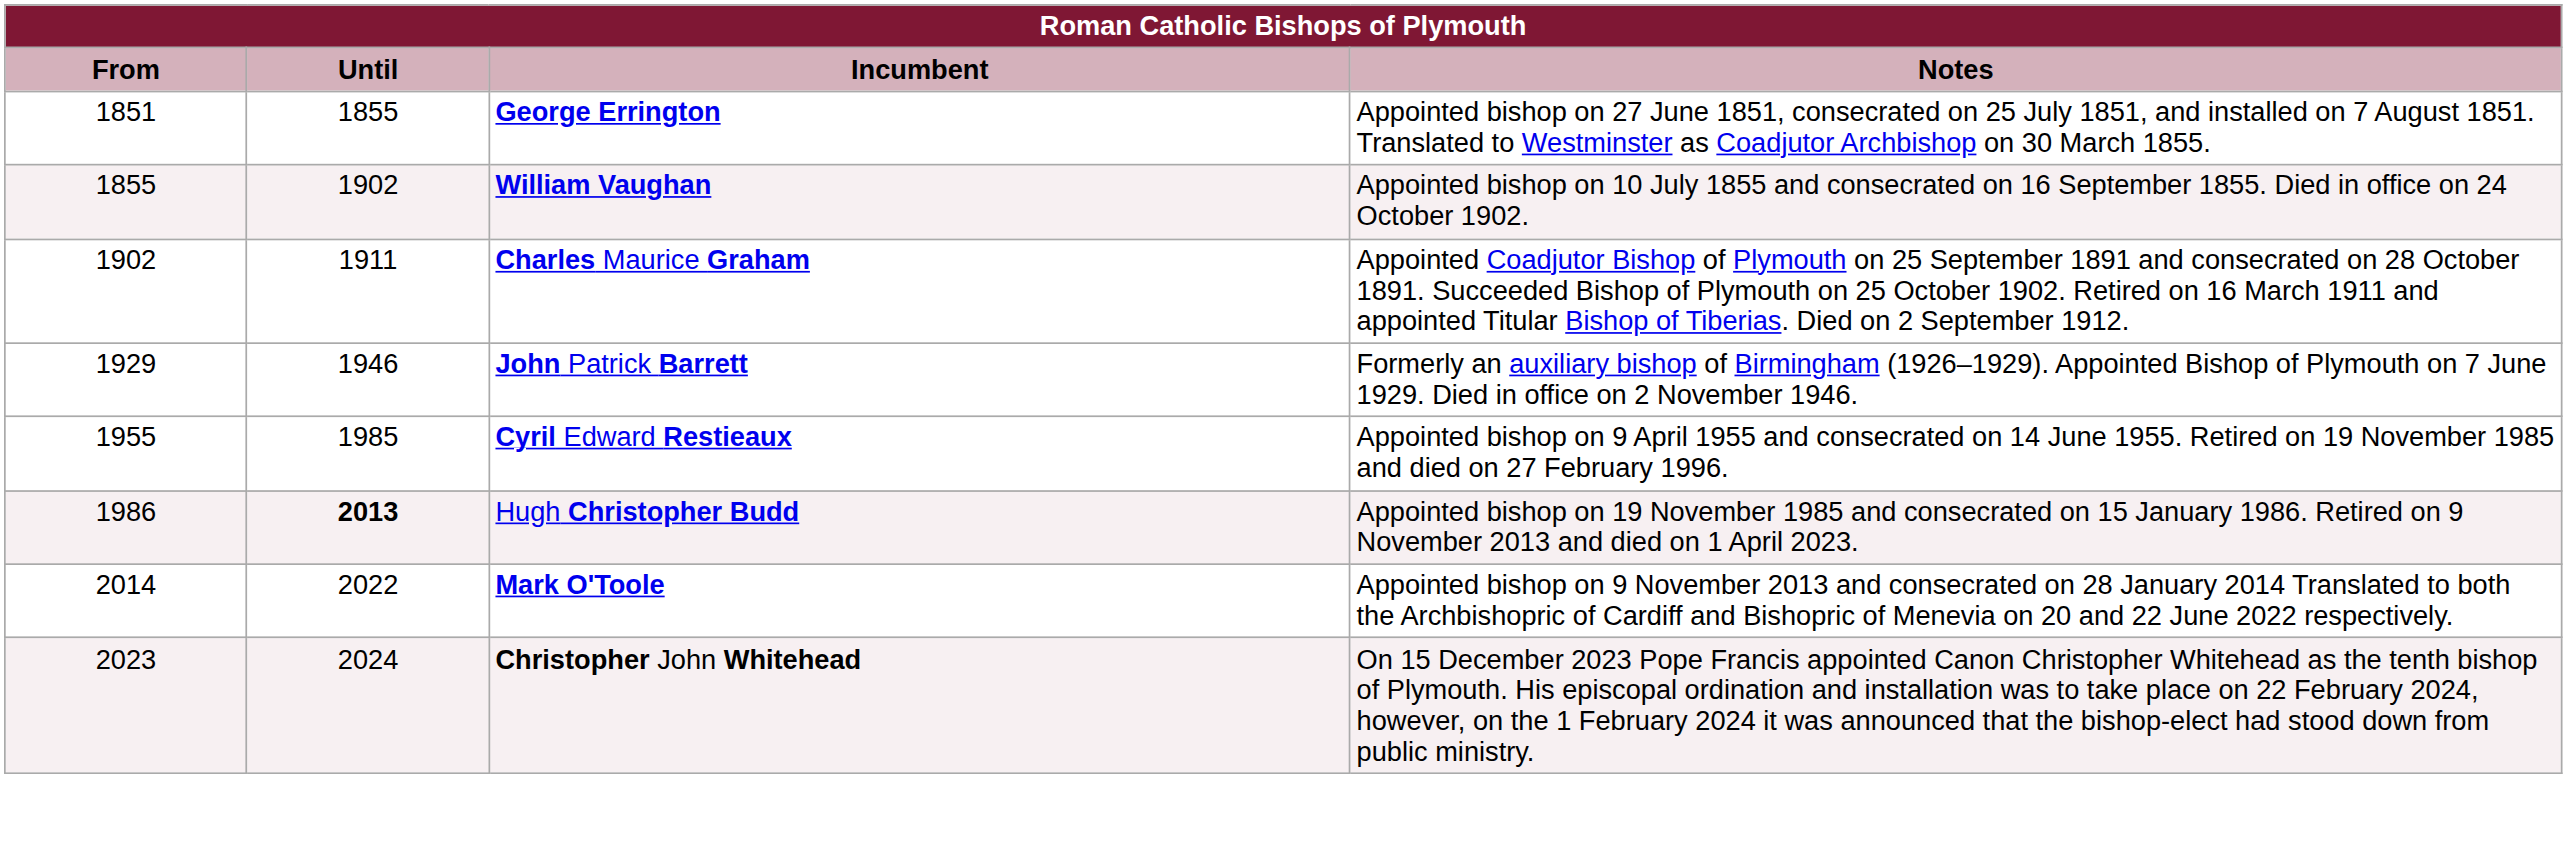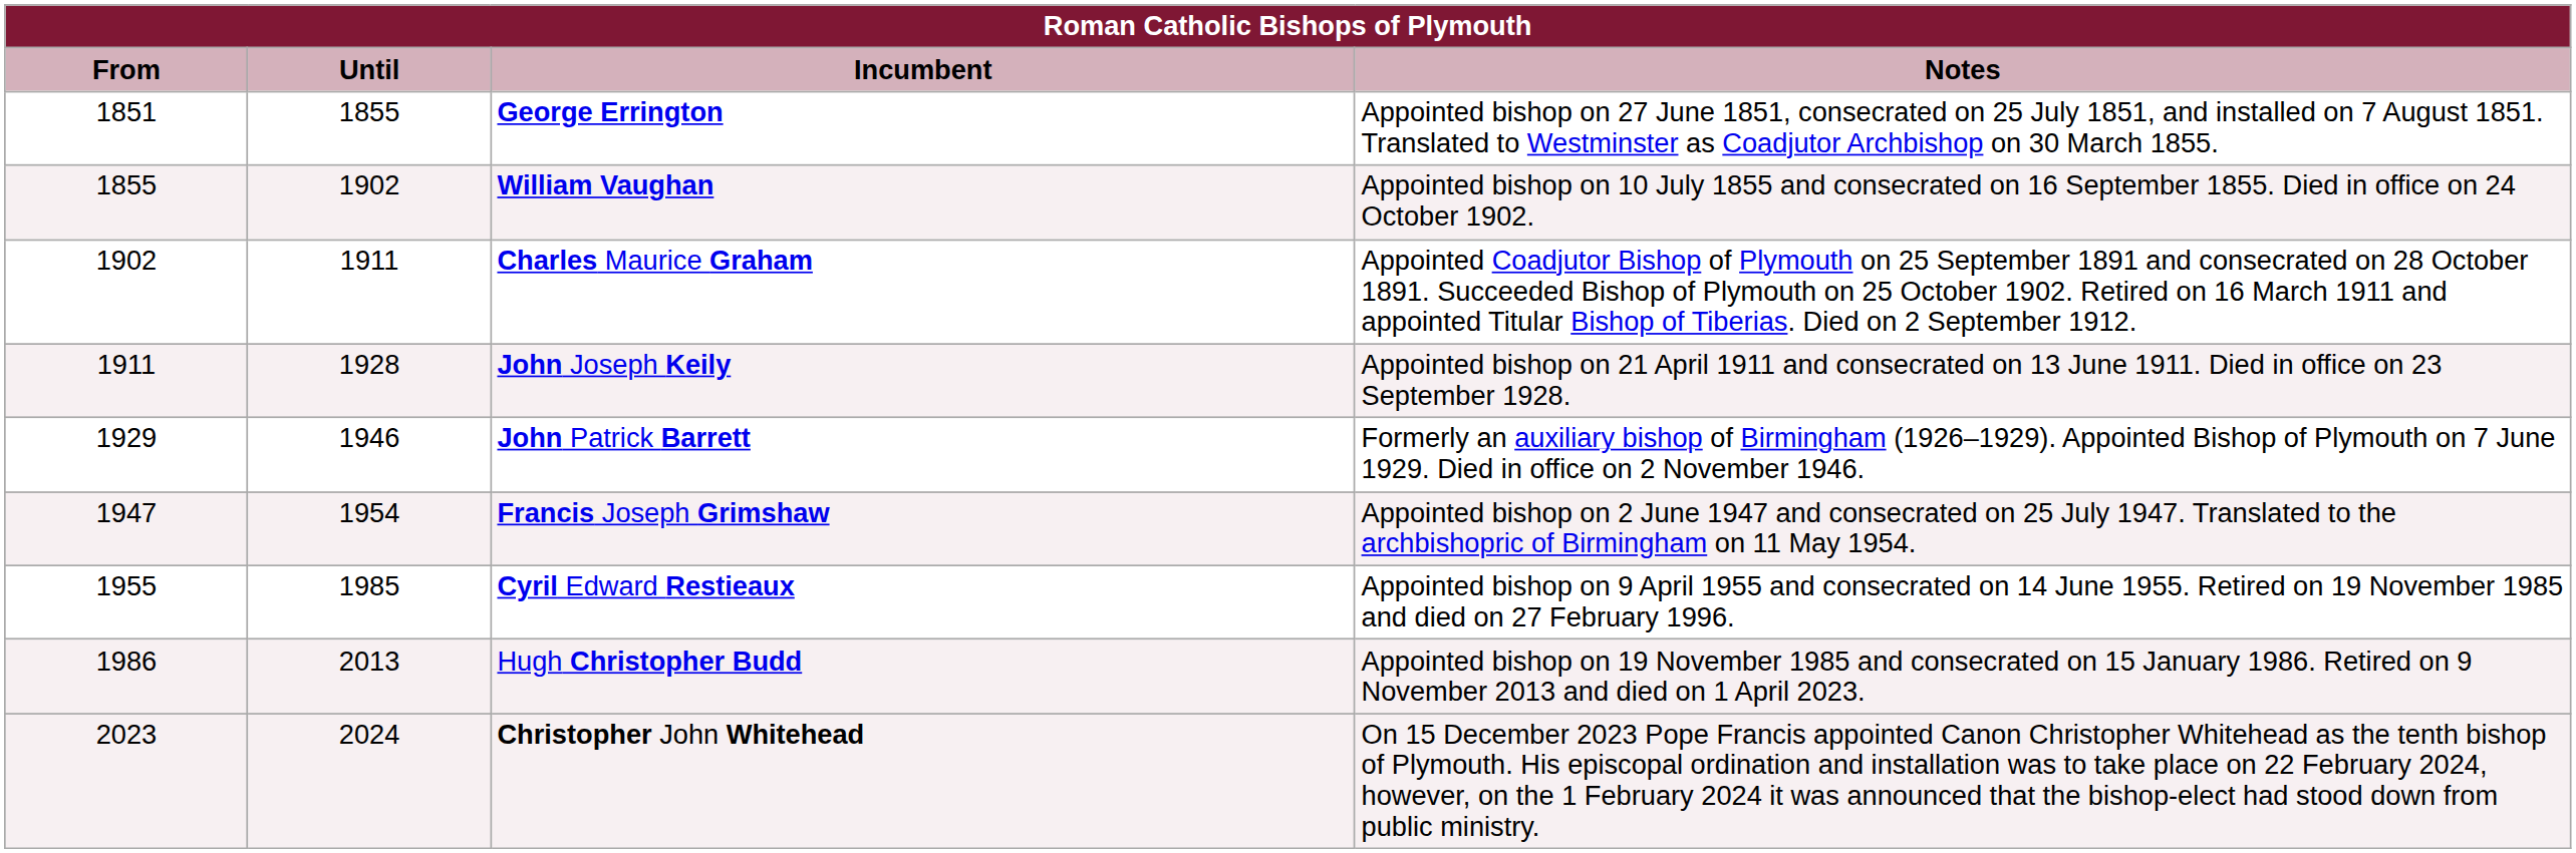 <table class="wikitable" style="width:95%"; border="1">
 <tr>
 <th colspan="4" style="background-color: #7F1734; color: white;">Roman Catholic Bishops of Plymouth</th>
 </tr>
 <tr valign=center>
 <th style="background-color:#D4B1BB" width="9%">From</th>
 <th style="background-color:#D4B1BB" width="9%">Until</th>
 <th style="background-color:#D4B1BB" width="32%">Incumbent</th>
 <th style="background-color:#D4B1BB" width="45%">Notes</th>
 </tr>
 <tr valign=top bgcolor="white">
 <td align="center">1851</td>
 <td align="center">1855</td>
 <td><strong><a href='#'>George Errington</a></strong></td>
 <td>Appointed bishop on 27 June 1851, consecrated on 25 July 1851, and installed on 7 August 1851. Translated to <a href='#'>Westminster</a> as <a href='#'>Coadjutor Archbishop</a> on 30 March 1855.</td>
 </tr>
 <tr valign=top bgcolor="#F7F0F2">
 <td align="center">1855</td>
 <td align="center">1902</td>
 <td><strong><a href='#'>William Vaughan</a></strong></td>
 <td>Appointed bishop on 10 July 1855 and consecrated on 16 September 1855. Died in office on 24 October 1902.</td>
 </tr>
 <tr valign=top bgcolor="white">
 <td align="center">1902</td>
 <td align="center">1911</td>
 <td><a href='#'><strong>Charles</strong> Maurice <strong>Graham</strong></a></td>
 <td>Appointed <a href='#'>Coadjutor Bishop</a> of <a href='#'>Plymouth</a> on 25 September 1891 and consecrated on 28 October 1891. Succeeded Bishop of Plymouth on 25 October 1902. Retired on 16 March 1911 and appointed Titular <a href='#'>Bishop of Tiberias</a>. Died on 2 September 1912.</td>
 </tr>
+<tr valign=top bgcolor="#F7F0F2">
+<td align="center">1911</td>
+<td align="center">1928</td>
+<td><a href='#'><strong>John</strong> Joseph <strong>Keily</strong></a></td>
+<td>Appointed bishop on 21 April 1911 and consecrated on 13 June 1911. Died in office on 23 September 1928.</td>
+</tr>
 <tr valign=top bgcolor="white">
 <td align="center">1929</td>
 <td align="center">1946</td>
 <td><a href='#'><strong>John</strong> Patrick <strong>Barrett</strong></a></td>
 <td>Formerly an <a href='#'>auxiliary bishop</a> of <a href='#'>Birmingham</a> (1926–1929). Appointed Bishop of Plymouth on 7 June 1929. Died in office on 2 November 1946.</td>
+</tr>
+<tr valign=top bgcolor="#F7F0F2">
+<td align="center">1947</td>
+<td align="center">1954</td>
+<td><a href='#'><strong>Francis</strong> Joseph <strong>Grimshaw</strong></a></td>
+<td>Appointed bishop on 2 June 1947 and consecrated on 25 July 1947. Translated to the <a href='#'>archbishopric of Birmingham</a> on 11 May 1954.</td>
 </tr>
 <tr valign=top bgcolor="white">
 <td align="center">1955</td>
 <td align="center">1985</td>
 <td><a href='#'><strong>Cyril</strong> Edward <strong>Restieaux</strong></a></td>
 <td>Appointed bishop on 9 April 1955 and consecrated on 14 June 1955. Retired on 19 November 1985 and died on 27 February 1996.</td>
 </tr>
 <tr valign=top bgcolor="#F7F0F2">
 <td align="center">1986</td>
-<td align="center"><strong>2013</strong></td>
+<td align="center">2013</td>
 <td><a href='#'>Hugh<strong> Christopher Budd</strong></a></td>
 <td>Appointed bishop on 19 November 1985 and consecrated on 15 January 1986. Retired on 9 November 2013 and died on 1 April 2023.</td>
-</tr>
-<tr valign=top bgcolor="white">
-<td align="center">2014</td>
-<td align="center">2022</td>
-<td><strong><a href='#'>Mark O'Toole</a></strong></td>
-<td>Appointed bishop on 9 November 2013  and consecrated on 28 January 2014  Translated to both the Archbishopric of Cardiff and Bishopric of Menevia on 20 and 22 June 2022 respectively.</td>
 </tr>
 <tr valign=top bgcolor="#F7F0F2">
 <td align="center">2023</td>
 <td align="center">2024</td>
 <td><strong>Christopher</strong> John <strong>Whitehead</strong></td>
 <td>On 15 December 2023 Pope Francis appointed Canon Christopher Whitehead as the tenth bishop of Plymouth. His episcopal ordination and installation was to take place on 22 February 2024, however, on the 1 February 2024 it was announced that the bishop-elect had stood down from public ministry.</td>
 </tr>
 </table>
